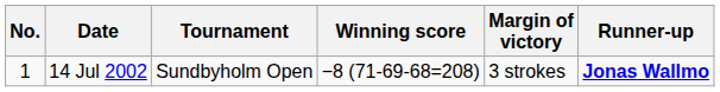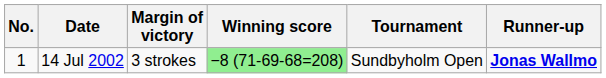 <table class="wikitable" style="font-size:95%;">
 <tr>
 <th>No.</th>
 <th>Date</th>
+<th>Margin of<br>victory</th>
+<th>Winning score</th>
 <th>Tournament</th>
-<th>Winning score</th>
-<th>Margin of<br>victory</th>
 <th>Runner-up</th>
 </tr>
 <tr>
 <td align=center>1</td>
 <td align=right>14 Jul <a href='#'>2002</a></td>
+<td>3 strokes</td>
+<td style="background: lightgreen;">−8 (71-69-68=208)</td>
 <td>Sundbyholm Open</td>
-<td>−8 (71-69-68=208)</td>
-<td>3 strokes</td>
 <td><strong> <a href='#'>Jonas Wallmo</a></strong></td>
 </tr>
 </table>
